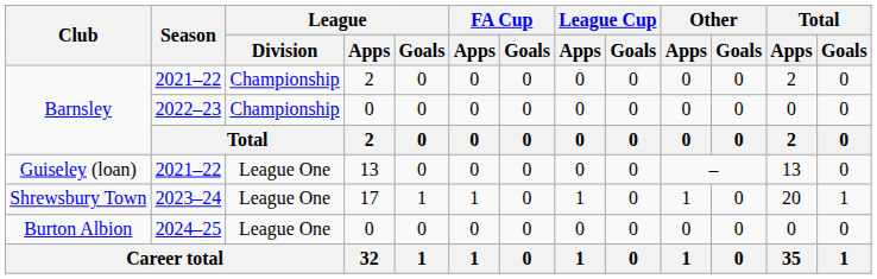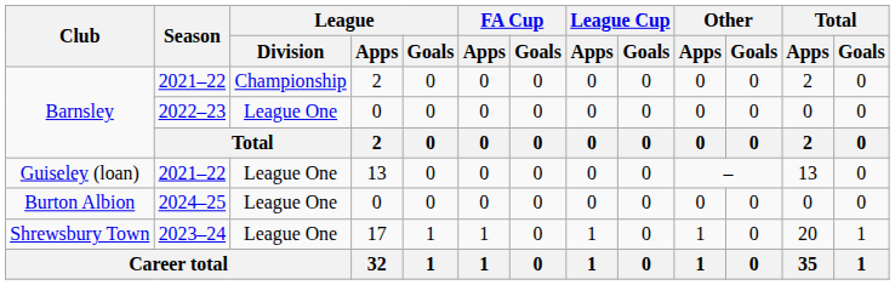 <table class="wikitable" style="text-align:center">
 <tr>
 <th rowspan="2">Club</th>
 <th rowspan="2">Season</th>
 <th colspan="3">League</th>
 <th colspan="2"><a href='#'>FA Cup</a></th>
 <th colspan="2"><a href='#'>League Cup</a></th>
 <th colspan="2">Other</th>
 <th colspan="2">Total</th>
 </tr>
 <tr>
 <th>Division</th>
 <th>Apps</th>
 <th>Goals</th>
 <th>Apps</th>
 <th>Goals</th>
 <th>Apps</th>
 <th>Goals</th>
 <th>Apps</th>
 <th>Goals</th>
 <th>Apps</th>
 <th>Goals</th>
 </tr>
 <tr>
 <td rowspan=3><a href='#'>Barnsley</a></td>
 <td><a href='#'>2021–22</a></td>
 <td><a href='#'>Championship</a></td>
 <td>2</td>
 <td>0</td>
 <td>0</td>
 <td>0</td>
 <td>0</td>
 <td>0</td>
 <td>0</td>
 <td>0</td>
 <td>2</td>
 <td>0</td>
 </tr>
 <tr>
 <td><a href='#'>2022–23</a></td>
-<td><a href='#'>Championship</a></td>
+<td><a href='#'>League One</a></td>
 <td>0</td>
 <td>0</td>
 <td>0</td>
 <td>0</td>
 <td>0</td>
 <td>0</td>
 <td>0</td>
 <td>0</td>
 <td>0</td>
 <td>0</td>
 </tr>
 <tr>
 <th colspan=2>Total</th>
 <th>2</th>
 <th>0</th>
 <th>0</th>
 <th>0</th>
 <th>0</th>
 <th>0</th>
 <th>0</th>
 <th>0</th>
 <th>2</th>
 <th>0</th>
 </tr>
 <tr>
 <td><a href='#'>Guiseley</a> (loan)</td>
 <td><a href='#'>2021–22</a></td>
 <td>League One</td>
 <td>13</td>
 <td>0</td>
 <td>0</td>
 <td>0</td>
 <td>0</td>
 <td>0</td>
 <td colspan=2>–</td>
 <td>13</td>
 <td>0</td>
 </tr>
 <tr>
+<td><a href='#'>Burton Albion</a></td>
+<td><a href='#'>2024–25</a></td>
+<td>League One</td>
+<td>0</td>
+<td>0</td>
+<td>0</td>
+<td>0</td>
+<td>0</td>
+<td>0</td>
+<td>0</td>
+<td>0</td>
+<td>0</td>
+<td>0</td>
+</tr>
+<tr>
 <td><a href='#'>Shrewsbury Town</a></td>
 <td><a href='#'>2023–24</a></td>
 <td>League One</td>
 <td>17</td>
 <td>1</td>
 <td>1</td>
 <td>0</td>
 <td>1</td>
 <td>0</td>
 <td>1</td>
 <td>0</td>
 <td>20</td>
 <td>1</td>
 </tr>
 <tr>
-<td><a href='#'>Burton Albion</a></td>
-<td><a href='#'>2024–25</a></td>
-<td>League One</td>
-<td>0</td>
-<td>0</td>
-<td>0</td>
-<td>0</td>
-<td>0</td>
-<td>0</td>
-<td>0</td>
-<td>0</td>
-<td>0</td>
-<td>0</td>
-</tr>
-<tr>
 <th colspan="3">Career total</th>
 <th>32</th>
 <th>1</th>
 <th>1</th>
 <th>0</th>
 <th>1</th>
 <th>0</th>
 <th>1</th>
 <th>0</th>
 <th>35</th>
 <th>1</th>
 </tr>
 </table>
